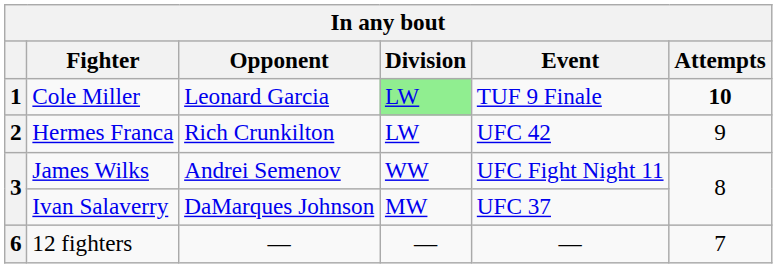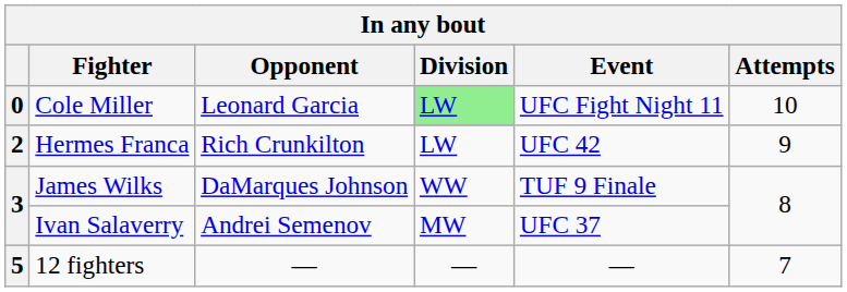 <table class=wikitable>
 <tr>
 <th colspan=6>In any bout</th>
 </tr>
 <tr>
 <th></th>
 <th>Fighter</th>
 <th>Opponent</th>
 <th>Division</th>
 <th>Event</th>
 <th>Attempts</th>
 </tr>
 <tr>
-<th>1</th>
+<th>0</th>
 <td> <a href='#'>Cole Miller</a></td>
 <td><a href='#'>Leonard Garcia</a></td>
 <td style="background: lightgreen;"><a href='#'>LW</a></td>
-<td><a href='#'>TUF 9 Finale</a></td>
-<td align=center><strong>10</strong></td>
+<td><a href='#'>UFC Fight Night 11</a></td>
+<td align=center>10</td>
 </tr>
 <tr>
 <th>2</th>
 <td> <a href='#'>Hermes Franca</a></td>
 <td><a href='#'>Rich Crunkilton</a></td>
 <td><a href='#'>LW</a></td>
 <td><a href='#'>UFC 42</a></td>
 <td align=center>9</td>
 </tr>
 <tr>
 <th rowspan=2>3</th>
 <td> <a href='#'>James Wilks</a></td>
-<td><a href='#'>Andrei Semenov</a></td>
+<td><a href='#'>DaMarques Johnson</a></td>
 <td><a href='#'>WW</a></td>
-<td><a href='#'>UFC Fight Night 11</a></td>
+<td><a href='#'>TUF 9 Finale</a></td>
 <td rowspan=2 align=center>8</td>
 </tr>
 <tr>
 <td> <a href='#'>Ivan Salaverry</a></td>
-<td><a href='#'>DaMarques Johnson</a></td>
+<td><a href='#'>Andrei Semenov</a></td>
 <td><a href='#'>MW</a></td>
 <td><a href='#'>UFC 37</a></td>
 </tr>
 <tr>
-<th>6</th>
+<th>5</th>
 <td> 12 fighters</td>
 <td align=center>—</td>
 <td align=center>—</td>
 <td align=center>—</td>
 <td align=center>7</td>
 </tr>
 </table>
